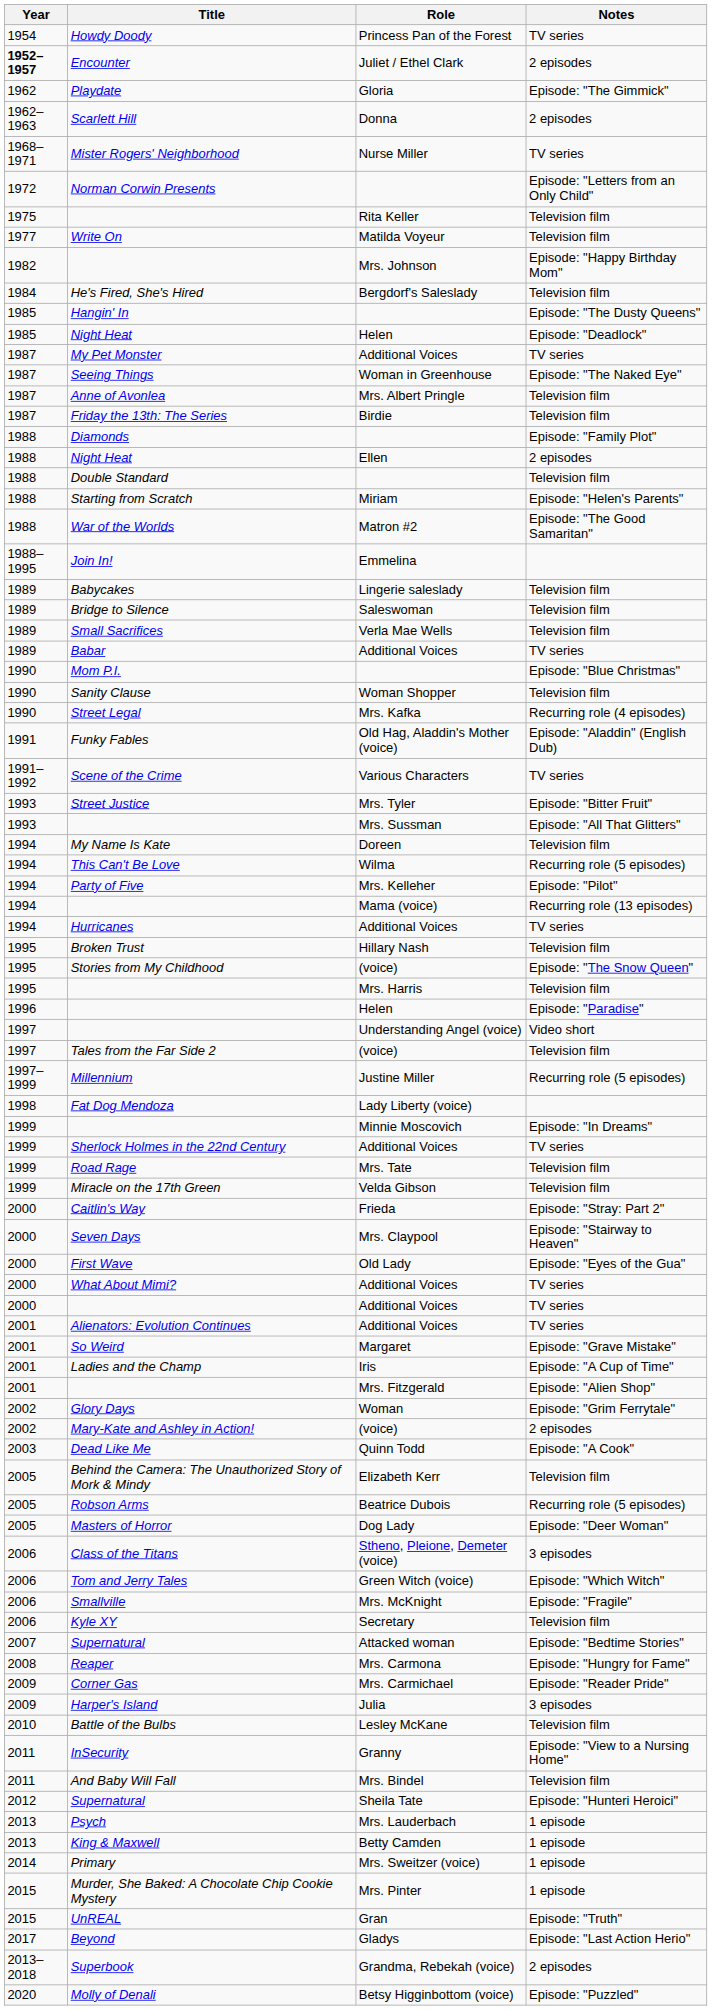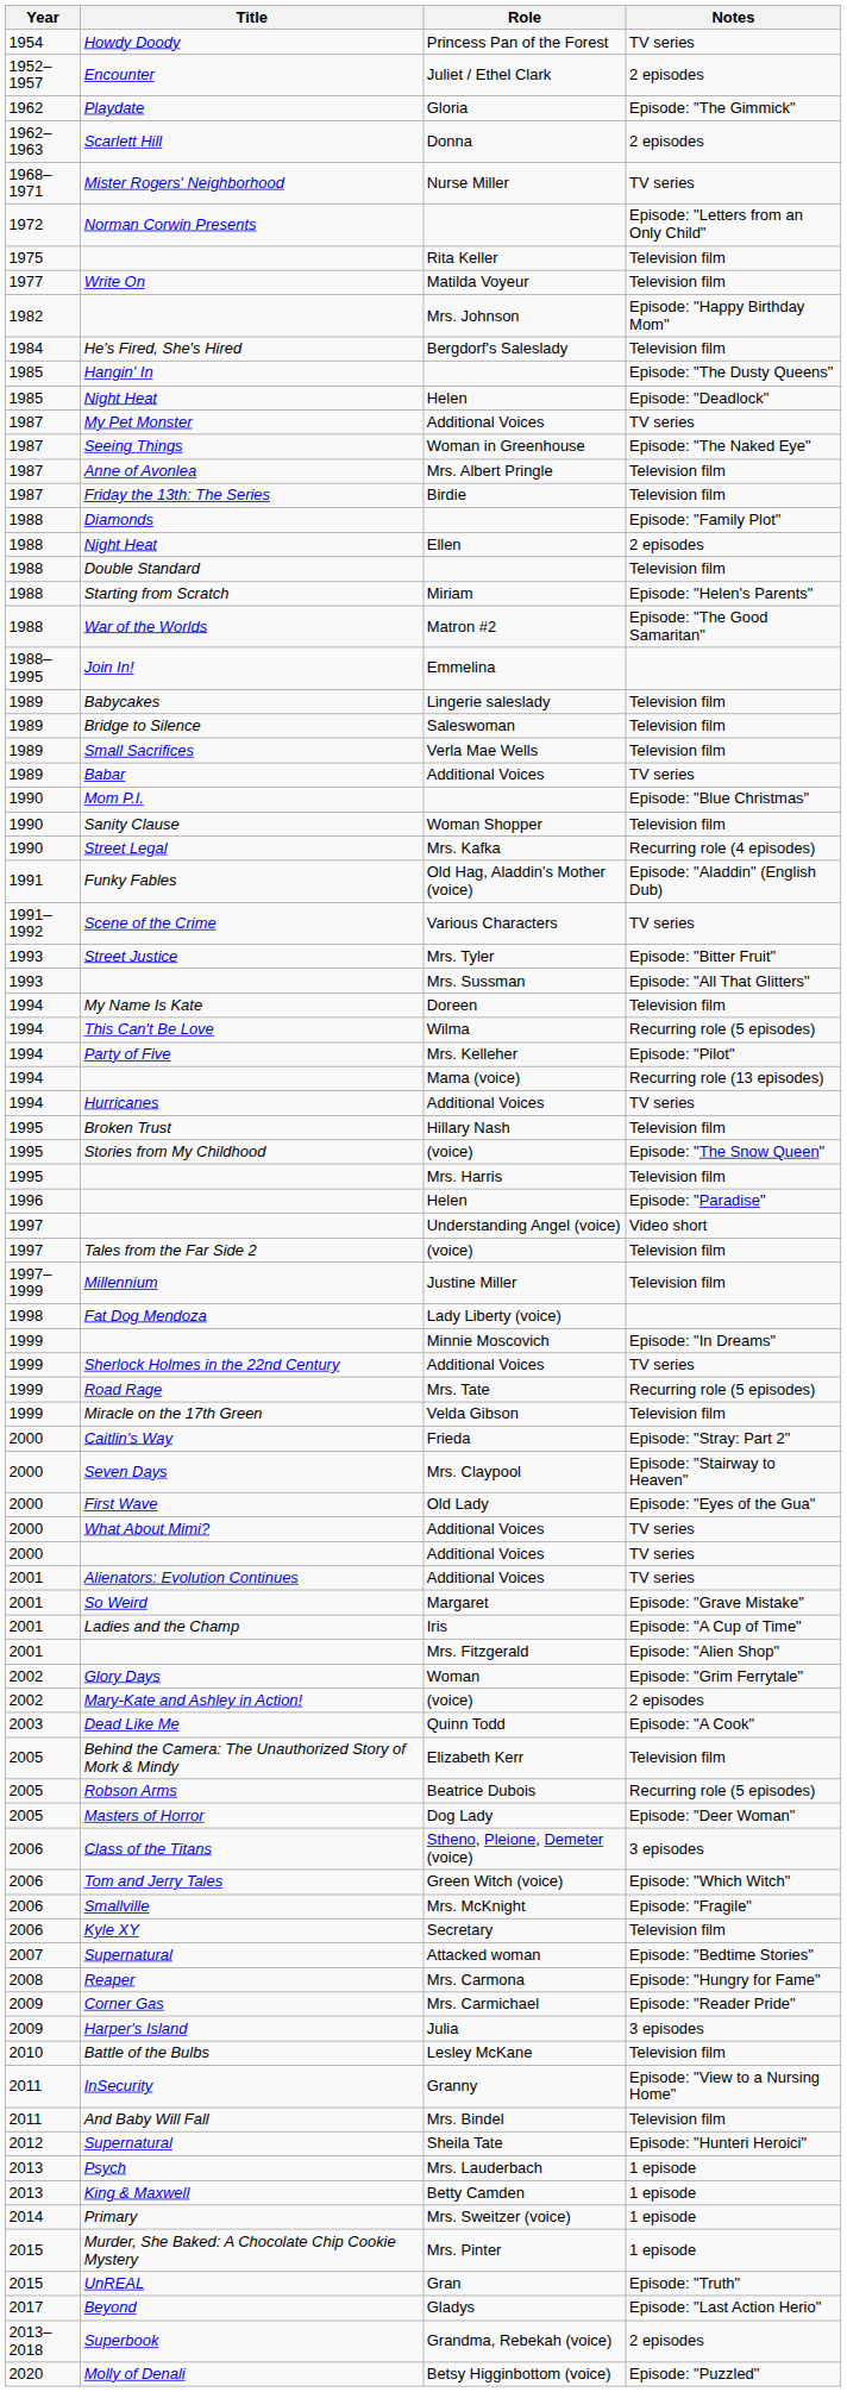 <table class="wikitable sortable">
 <tr>
 <th>Year</th>
 <th>Title</th>
 <th>Role</th>
 <th class="unsortable">Notes</th>
 </tr>
 <tr>
 <td>1954</td>
 <td><em><a href='#'>Howdy Doody</a></em></td>
 <td>Princess Pan of the Forest</td>
 <td>TV series</td>
 </tr>
 <tr>
-<td><strong>1952–1957</strong></td>
+<td>1952–1957</td>
 <td><em><a href='#'>Encounter</a></em></td>
 <td>Juliet /  Ethel Clark</td>
 <td>2 episodes</td>
 </tr>
 <tr>
 <td>1962</td>
 <td><em><a href='#'>Playdate</a></em></td>
 <td>Gloria</td>
 <td>Episode: "The Gimmick"</td>
 </tr>
 <tr>
 <td>1962–1963</td>
 <td><em><a href='#'>Scarlett Hill</a></em></td>
 <td>Donna</td>
 <td>2 episodes</td>
 </tr>
 <tr>
 <td>1968–1971</td>
 <td><em><a href='#'>Mister Rogers' Neighborhood</a></em></td>
 <td>Nurse Miller</td>
 <td>TV series</td>
 </tr>
 <tr>
 <td>1972</td>
 <td><em><a href='#'>Norman Corwin Presents</a></em></td>
 <td></td>
 <td>Episode: "Letters from an Only Child"</td>
 </tr>
 <tr>
 <td>1975</td>
 <td><em></em></td>
 <td>Rita Keller</td>
 <td>Television film</td>
 </tr>
 <tr>
 <td>1977</td>
 <td><em><a href='#'>Write On</a></em></td>
 <td>Matilda Voyeur</td>
 <td>Television film</td>
 </tr>
 <tr>
 <td>1982</td>
 <td><em></em></td>
 <td>Mrs. Johnson</td>
 <td>Episode: "Happy Birthday Mom"</td>
 </tr>
 <tr>
 <td>1984</td>
 <td><em>He's Fired, She's Hired</em></td>
 <td>Bergdorf's Saleslady</td>
 <td>Television film</td>
 </tr>
 <tr>
 <td>1985</td>
 <td><em><a href='#'>Hangin' In</a></em></td>
 <td></td>
 <td>Episode: "The Dusty Queens"</td>
 </tr>
 <tr>
 <td>1985</td>
 <td><em><a href='#'>Night Heat</a></em></td>
 <td>Helen</td>
 <td>Episode: "Deadlock"</td>
 </tr>
 <tr>
 <td>1987</td>
 <td><em><a href='#'>My Pet Monster</a></em></td>
 <td>Additional Voices</td>
 <td>TV series</td>
 </tr>
 <tr>
 <td>1987</td>
 <td><em><a href='#'>Seeing Things</a></em></td>
 <td>Woman in Greenhouse</td>
 <td>Episode: "The Naked Eye"</td>
 </tr>
 <tr>
 <td>1987</td>
 <td><em><a href='#'>Anne of Avonlea</a></em></td>
 <td>Mrs. Albert Pringle</td>
 <td>Television film</td>
 </tr>
 <tr>
 <td>1987</td>
 <td><em><a href='#'>Friday the 13th: The Series</a></em></td>
 <td>Birdie</td>
 <td>Television film</td>
 </tr>
 <tr>
 <td>1988</td>
 <td><em><a href='#'>Diamonds</a></em></td>
 <td></td>
 <td>Episode: "Family Plot"</td>
 </tr>
 <tr>
 <td>1988</td>
 <td><em><a href='#'>Night Heat</a></em></td>
 <td>Ellen</td>
 <td>2 episodes</td>
 </tr>
 <tr>
 <td>1988</td>
 <td><em>Double Standard</em></td>
 <td></td>
 <td>Television film</td>
 </tr>
 <tr>
 <td>1988</td>
 <td><em>Starting from Scratch</em></td>
 <td>Miriam</td>
 <td>Episode: "Helen's Parents"</td>
 </tr>
 <tr>
 <td>1988</td>
 <td><em><a href='#'>War of the Worlds</a></em></td>
 <td>Matron #2</td>
 <td>Episode: "The Good Samaritan"</td>
 </tr>
 <tr>
 <td>1988–1995</td>
 <td><em><a href='#'>Join In!</a></em></td>
 <td>Emmelina</td>
 <td></td>
 </tr>
 <tr>
 <td>1989</td>
 <td><em>Babycakes</em></td>
 <td>Lingerie saleslady</td>
 <td>Television film</td>
 </tr>
 <tr>
 <td>1989</td>
 <td><em>Bridge to Silence</em></td>
 <td>Saleswoman</td>
 <td>Television film</td>
 </tr>
 <tr>
 <td>1989</td>
 <td><em><a href='#'>Small Sacrifices</a></em></td>
 <td>Verla Mae Wells</td>
 <td>Television film</td>
 </tr>
 <tr>
 <td>1989</td>
 <td><em><a href='#'>Babar</a></em></td>
 <td>Additional Voices</td>
 <td>TV series</td>
 </tr>
 <tr>
 <td>1990</td>
 <td><em><a href='#'>Mom P.I.</a></em></td>
 <td></td>
 <td>Episode: "Blue Christmas"</td>
 </tr>
 <tr>
 <td>1990</td>
 <td><em>Sanity Clause</em></td>
 <td>Woman Shopper</td>
 <td>Television film</td>
 </tr>
 <tr>
 <td>1990</td>
 <td><em><a href='#'>Street Legal</a></em></td>
 <td>Mrs. Kafka</td>
 <td>Recurring role (4 episodes)</td>
 </tr>
 <tr>
 <td>1991</td>
 <td><em>Funky Fables</em></td>
 <td>Old Hag, Aladdin's Mother (voice)</td>
 <td>Episode: "Aladdin" (English Dub)</td>
 </tr>
 <tr>
 <td>1991–1992</td>
 <td><em><a href='#'>Scene of the Crime</a></em></td>
 <td>Various Characters</td>
 <td>TV series</td>
 </tr>
 <tr>
 <td>1993</td>
 <td><em><a href='#'>Street Justice</a></em></td>
 <td>Mrs. Tyler</td>
 <td>Episode: "Bitter Fruit"</td>
 </tr>
 <tr>
 <td>1993</td>
 <td><em></em></td>
 <td>Mrs. Sussman</td>
 <td>Episode: "All That Glitters"</td>
 </tr>
 <tr>
 <td>1994</td>
 <td><em>My Name Is Kate</em></td>
 <td>Doreen</td>
 <td>Television film</td>
 </tr>
 <tr>
 <td>1994</td>
 <td><em><a href='#'>This Can't Be Love</a></em></td>
 <td>Wilma</td>
 <td>Recurring role (5 episodes)</td>
 </tr>
 <tr>
 <td>1994</td>
 <td><em><a href='#'>Party of Five</a></em></td>
 <td>Mrs. Kelleher</td>
 <td>Episode: "Pilot"</td>
 </tr>
 <tr>
 <td>1994</td>
 <td><em></em></td>
 <td>Mama (voice)</td>
 <td>Recurring role (13 episodes)</td>
 </tr>
 <tr>
 <td>1994</td>
 <td><em><a href='#'>Hurricanes</a></em></td>
 <td>Additional Voices</td>
 <td>TV series</td>
 </tr>
 <tr>
 <td>1995</td>
 <td><em>Broken Trust</em></td>
 <td>Hillary Nash</td>
 <td>Television film</td>
 </tr>
 <tr>
 <td>1995</td>
 <td><em>Stories from My Childhood</em></td>
 <td>(voice)</td>
 <td>Episode: "<a href='#'>The Snow Queen</a>"</td>
 </tr>
 <tr>
 <td>1995</td>
 <td><em></em></td>
 <td>Mrs. Harris</td>
 <td>Television film</td>
 </tr>
 <tr>
 <td>1996</td>
 <td><em></em></td>
 <td>Helen</td>
 <td>Episode: "<a href='#'>Paradise</a>"</td>
 </tr>
 <tr>
 <td>1997</td>
 <td><em></em></td>
 <td>Understanding Angel (voice)</td>
 <td>Video short</td>
 </tr>
 <tr>
 <td>1997</td>
 <td><em>Tales from the Far Side 2</em></td>
 <td>(voice)</td>
 <td>Television film</td>
 </tr>
 <tr>
 <td>1997–1999</td>
 <td><em><a href='#'>Millennium</a></em></td>
 <td>Justine Miller</td>
-<td>Recurring role (5 episodes)</td>
+<td>Television film</td>
 </tr>
 <tr>
 <td>1998</td>
 <td><em><a href='#'>Fat Dog Mendoza</a></em></td>
 <td>Lady Liberty (voice)</td>
 <td></td>
 </tr>
 <tr>
 <td>1999</td>
 <td><em></em></td>
 <td>Minnie Moscovich</td>
 <td>Episode: "In Dreams"</td>
 </tr>
 <tr>
 <td>1999</td>
 <td><em><a href='#'>Sherlock Holmes in the 22nd Century</a></em></td>
 <td>Additional Voices</td>
 <td>TV series</td>
 </tr>
 <tr>
 <td>1999</td>
 <td><em><a href='#'>Road Rage</a></em></td>
 <td>Mrs. Tate</td>
-<td>Television film</td>
+<td>Recurring role (5 episodes)</td>
 </tr>
 <tr>
 <td>1999</td>
 <td><em>Miracle on the 17th Green</em></td>
 <td>Velda Gibson</td>
 <td>Television film</td>
 </tr>
 <tr>
 <td>2000</td>
 <td><em><a href='#'>Caitlin's Way</a></em></td>
 <td>Frieda</td>
 <td>Episode: "Stray: Part 2"</td>
 </tr>
 <tr>
 <td>2000</td>
 <td><em><a href='#'>Seven Days</a></em></td>
 <td>Mrs. Claypool</td>
 <td>Episode: "Stairway to Heaven"</td>
 </tr>
 <tr>
 <td>2000</td>
 <td><em><a href='#'>First Wave</a></em></td>
 <td>Old Lady</td>
 <td>Episode: "Eyes of the Gua"</td>
 </tr>
 <tr>
 <td>2000</td>
 <td><em><a href='#'>What About Mimi?</a></em></td>
 <td>Additional Voices</td>
 <td>TV series</td>
 </tr>
 <tr>
 <td>2000</td>
 <td><em></em></td>
 <td>Additional Voices</td>
 <td>TV series</td>
 </tr>
 <tr>
 <td>2001</td>
 <td><em><a href='#'>Alienators: Evolution Continues</a></em></td>
 <td>Additional Voices</td>
 <td>TV series</td>
 </tr>
 <tr>
 <td>2001</td>
 <td><em><a href='#'>So Weird</a></em></td>
 <td>Margaret</td>
 <td>Episode: "Grave Mistake"</td>
 </tr>
 <tr>
 <td>2001</td>
 <td><em>Ladies and the Champ</em></td>
 <td>Iris</td>
 <td>Episode: "A Cup of Time"</td>
 </tr>
 <tr>
 <td>2001</td>
 <td><em></em></td>
 <td>Mrs. Fitzgerald</td>
 <td>Episode: "Alien Shop"</td>
 </tr>
 <tr>
 <td>2002</td>
 <td><em><a href='#'>Glory Days</a></em></td>
 <td>Woman</td>
 <td>Episode: "Grim Ferrytale"</td>
 </tr>
 <tr>
 <td>2002</td>
 <td><em><a href='#'>Mary-Kate and Ashley in Action!</a></em></td>
 <td>(voice)</td>
 <td>2 episodes</td>
 </tr>
 <tr>
 <td>2003</td>
 <td><em><a href='#'>Dead Like Me</a></em></td>
 <td>Quinn Todd</td>
 <td>Episode: "A Cook"</td>
 </tr>
 <tr>
 <td>2005</td>
 <td><em>Behind the Camera: The Unauthorized Story of Mork & Mindy</em></td>
 <td>Elizabeth Kerr</td>
 <td>Television film</td>
 </tr>
 <tr>
 <td>2005</td>
 <td><em><a href='#'>Robson Arms</a></em></td>
 <td>Beatrice Dubois</td>
 <td>Recurring role (5 episodes)</td>
 </tr>
 <tr>
 <td>2005</td>
 <td><em><a href='#'>Masters of Horror</a></em></td>
 <td>Dog Lady</td>
 <td>Episode: "Deer Woman"</td>
 </tr>
 <tr>
 <td>2006</td>
 <td><em><a href='#'>Class of the Titans</a></em></td>
 <td><a href='#'>Stheno</a>, <a href='#'>Pleione</a>, <a href='#'>Demeter</a> (voice)</td>
 <td>3 episodes</td>
 </tr>
 <tr>
 <td>2006</td>
 <td><em><a href='#'>Tom and Jerry Tales</a></em></td>
 <td>Green Witch (voice)</td>
 <td>Episode: "Which Witch"</td>
 </tr>
 <tr>
 <td>2006</td>
 <td><em><a href='#'>Smallville</a></em></td>
 <td>Mrs. McKnight</td>
 <td>Episode: "Fragile"</td>
 </tr>
 <tr>
 <td>2006</td>
 <td><em><a href='#'>Kyle XY</a></em></td>
 <td>Secretary</td>
 <td>Television film</td>
 </tr>
 <tr>
 <td>2007</td>
 <td><em><a href='#'>Supernatural</a></em></td>
 <td>Attacked woman</td>
 <td>Episode: "Bedtime Stories"</td>
 </tr>
 <tr>
 <td>2008</td>
 <td><em><a href='#'>Reaper</a></em></td>
 <td>Mrs. Carmona</td>
 <td>Episode: "Hungry for Fame"</td>
 </tr>
 <tr>
 <td>2009</td>
 <td><em><a href='#'>Corner Gas</a></em></td>
 <td>Mrs. Carmichael</td>
 <td>Episode: "Reader Pride"</td>
 </tr>
 <tr>
 <td>2009</td>
 <td><em><a href='#'>Harper's Island</a></em></td>
 <td>Julia</td>
 <td>3 episodes</td>
 </tr>
 <tr>
 <td>2010</td>
 <td><em>Battle of the Bulbs</em></td>
 <td>Lesley McKane</td>
 <td>Television film</td>
 </tr>
 <tr>
 <td>2011</td>
 <td><em><a href='#'>InSecurity</a></em></td>
 <td>Granny</td>
 <td>Episode: "View to a Nursing Home"</td>
 </tr>
 <tr>
 <td>2011</td>
 <td><em>And Baby Will Fall</em></td>
 <td>Mrs. Bindel</td>
 <td>Television film</td>
 </tr>
 <tr>
 <td>2012</td>
 <td><em><a href='#'>Supernatural</a></em></td>
 <td>Sheila Tate</td>
 <td>Episode: "Hunteri Heroici"</td>
 </tr>
 <tr>
 <td>2013</td>
 <td><em><a href='#'>Psych</a></em></td>
 <td>Mrs. Lauderbach</td>
 <td>1 episode</td>
 </tr>
 <tr>
 <td>2013</td>
 <td><em><a href='#'>King & Maxwell</a></em></td>
 <td>Betty Camden</td>
 <td>1 episode</td>
 </tr>
 <tr>
 <td>2014</td>
 <td><em>Primary</em></td>
 <td>Mrs. Sweitzer (voice)</td>
 <td>1 episode</td>
 </tr>
 <tr>
 <td>2015</td>
 <td><em>Murder, She Baked: A Chocolate Chip Cookie Mystery</em></td>
 <td>Mrs. Pinter</td>
 <td>1 episode</td>
 </tr>
 <tr>
 <td>2015</td>
 <td><em><a href='#'>UnREAL</a></em></td>
 <td>Gran</td>
 <td>Episode: "Truth"</td>
 </tr>
 <tr>
 <td>2017</td>
 <td><a href='#'><em>Beyond</em></a></td>
 <td>Gladys</td>
 <td>Episode: "Last Action Herio"</td>
 </tr>
 <tr>
 <td>2013–2018</td>
 <td><em><a href='#'>Superbook</a></em></td>
 <td>Grandma, Rebekah (voice)</td>
 <td>2 episodes</td>
 </tr>
 <tr>
 <td>2020</td>
 <td><em><a href='#'>Molly of Denali</a></em></td>
 <td>Betsy Higginbottom (voice)</td>
 <td>Episode: "Puzzled"</td>
 </tr>
 </table>
